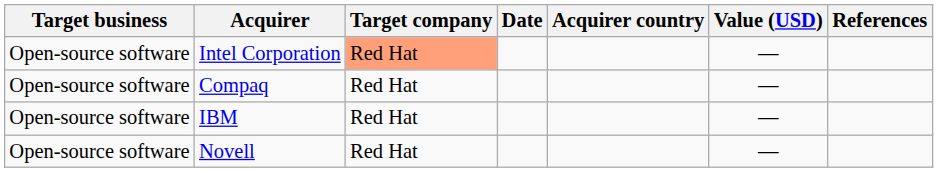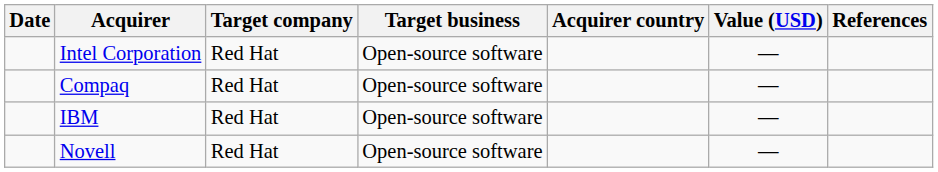 <table class="wikitable sortable">
 <tr>
-<th>Target business</th>
+<th>Date</th>
 <th>Acquirer</th>
 <th>Target company</th>
-<th>Date</th>
+<th>Target business</th>
 <th>Acquirer country</th>
 <th>Value (<a href='#'>USD</a>)</th>
 <th class="unsortable">References</th>
 </tr>
 <tr>
+<td></td>
+<td><a href='#'>Intel Corporation</a></td>
+<td>Red Hat</td>
 <td>Open-source software</td>
-<td><a href='#'>Intel Corporation</a></td>
-<td style="background: lightsalmon;">Red Hat</td>
-<td></td>
 <td align="right"></td>
 <td style="text-align:center;">—</td>
 <td style="text-align:center;"></td>
 </tr>
 <tr>
-<td>Open-source software</td>
+<td></td>
 <td><a href='#'>Compaq</a></td>
 <td>Red Hat</td>
-<td></td>
+<td>Open-source software</td>
 <td align="right"></td>
 <td style="text-align:center;">—</td>
 <td style="text-align:center;"></td>
 </tr>
 <tr>
-<td>Open-source software</td>
+<td></td>
 <td><a href='#'>IBM</a></td>
 <td>Red Hat</td>
-<td></td>
+<td>Open-source software</td>
 <td align="right"></td>
 <td style="text-align:center;">—</td>
 <td style="text-align:center;"></td>
 </tr>
 <tr>
-<td>Open-source software</td>
+<td></td>
 <td><a href='#'>Novell</a></td>
 <td>Red Hat</td>
-<td></td>
+<td>Open-source software</td>
 <td align="right"></td>
 <td style="text-align:center;">—</td>
 <td style="text-align:center;"></td>
 </tr>
 </table>
